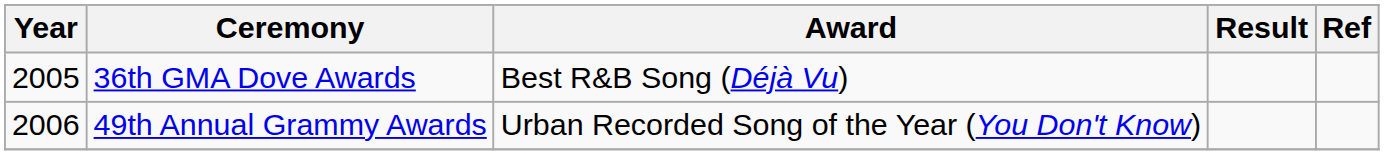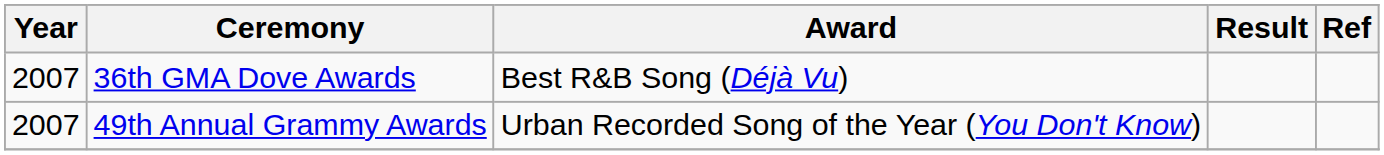 <table class="wikitable">
 <tr style="background:#ccc; text-align:center;">
 <th scope="col">Year</th>
 <th scope="col">Ceremony</th>
 <th scope="col">Award</th>
 <th scope="col">Result</th>
 <th>Ref</th>
 </tr>
 <tr>
-<td>2005</td>
+<td>2007</td>
 <td><a href='#'>36th GMA Dove Awards</a></td>
 <td>Best R&B Song (<em><a href='#'>Déjà Vu</a></em>)</td>
 <td></td>
 <td style="text-align:center;"> </td>
 </tr>
 <tr>
-<td>2006</td>
+<td>2007</td>
 <td><a href='#'>49th Annual Grammy Awards</a></td>
 <td>Urban Recorded Song of the Year (<em><a href='#'>You Don't Know</a></em>)</td>
 <td></td>
 <td style="text-align:center;"></td>
 </tr>
 <tr>
 </tr>
 </table>
